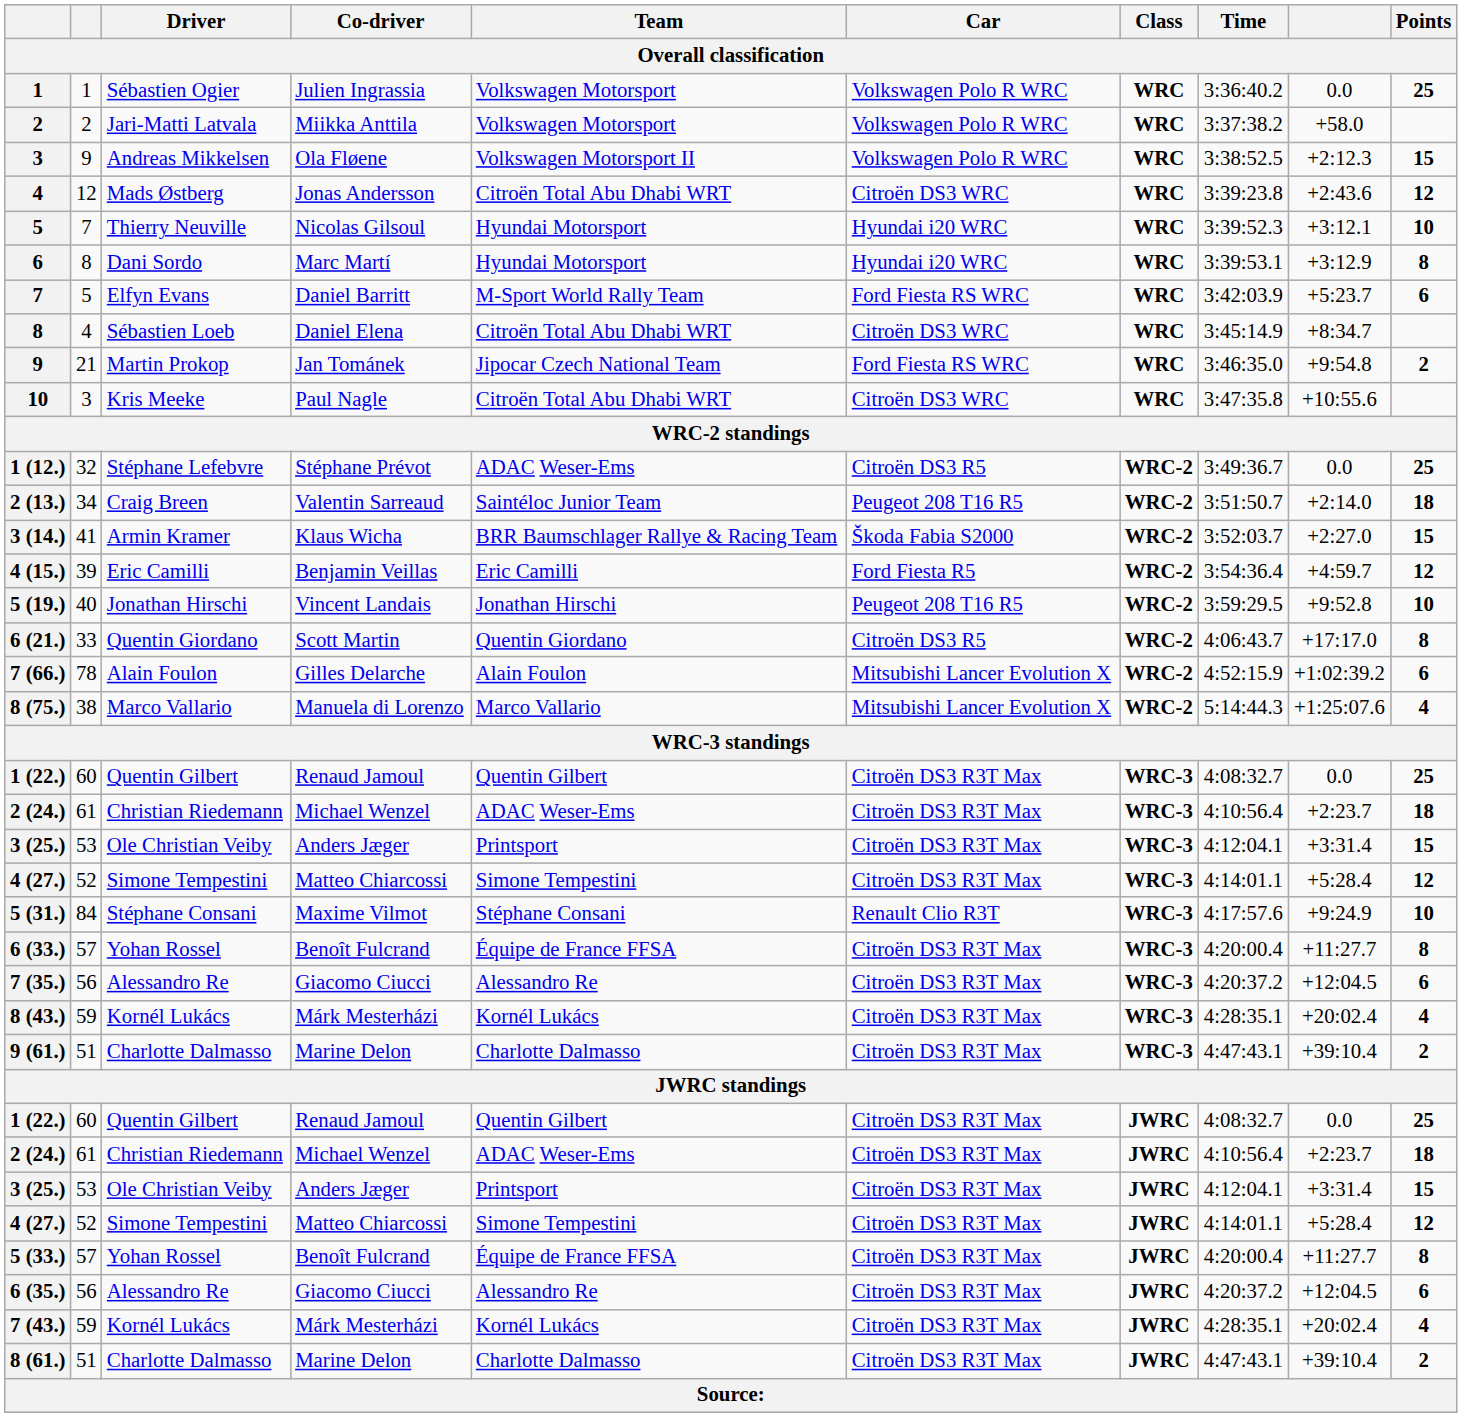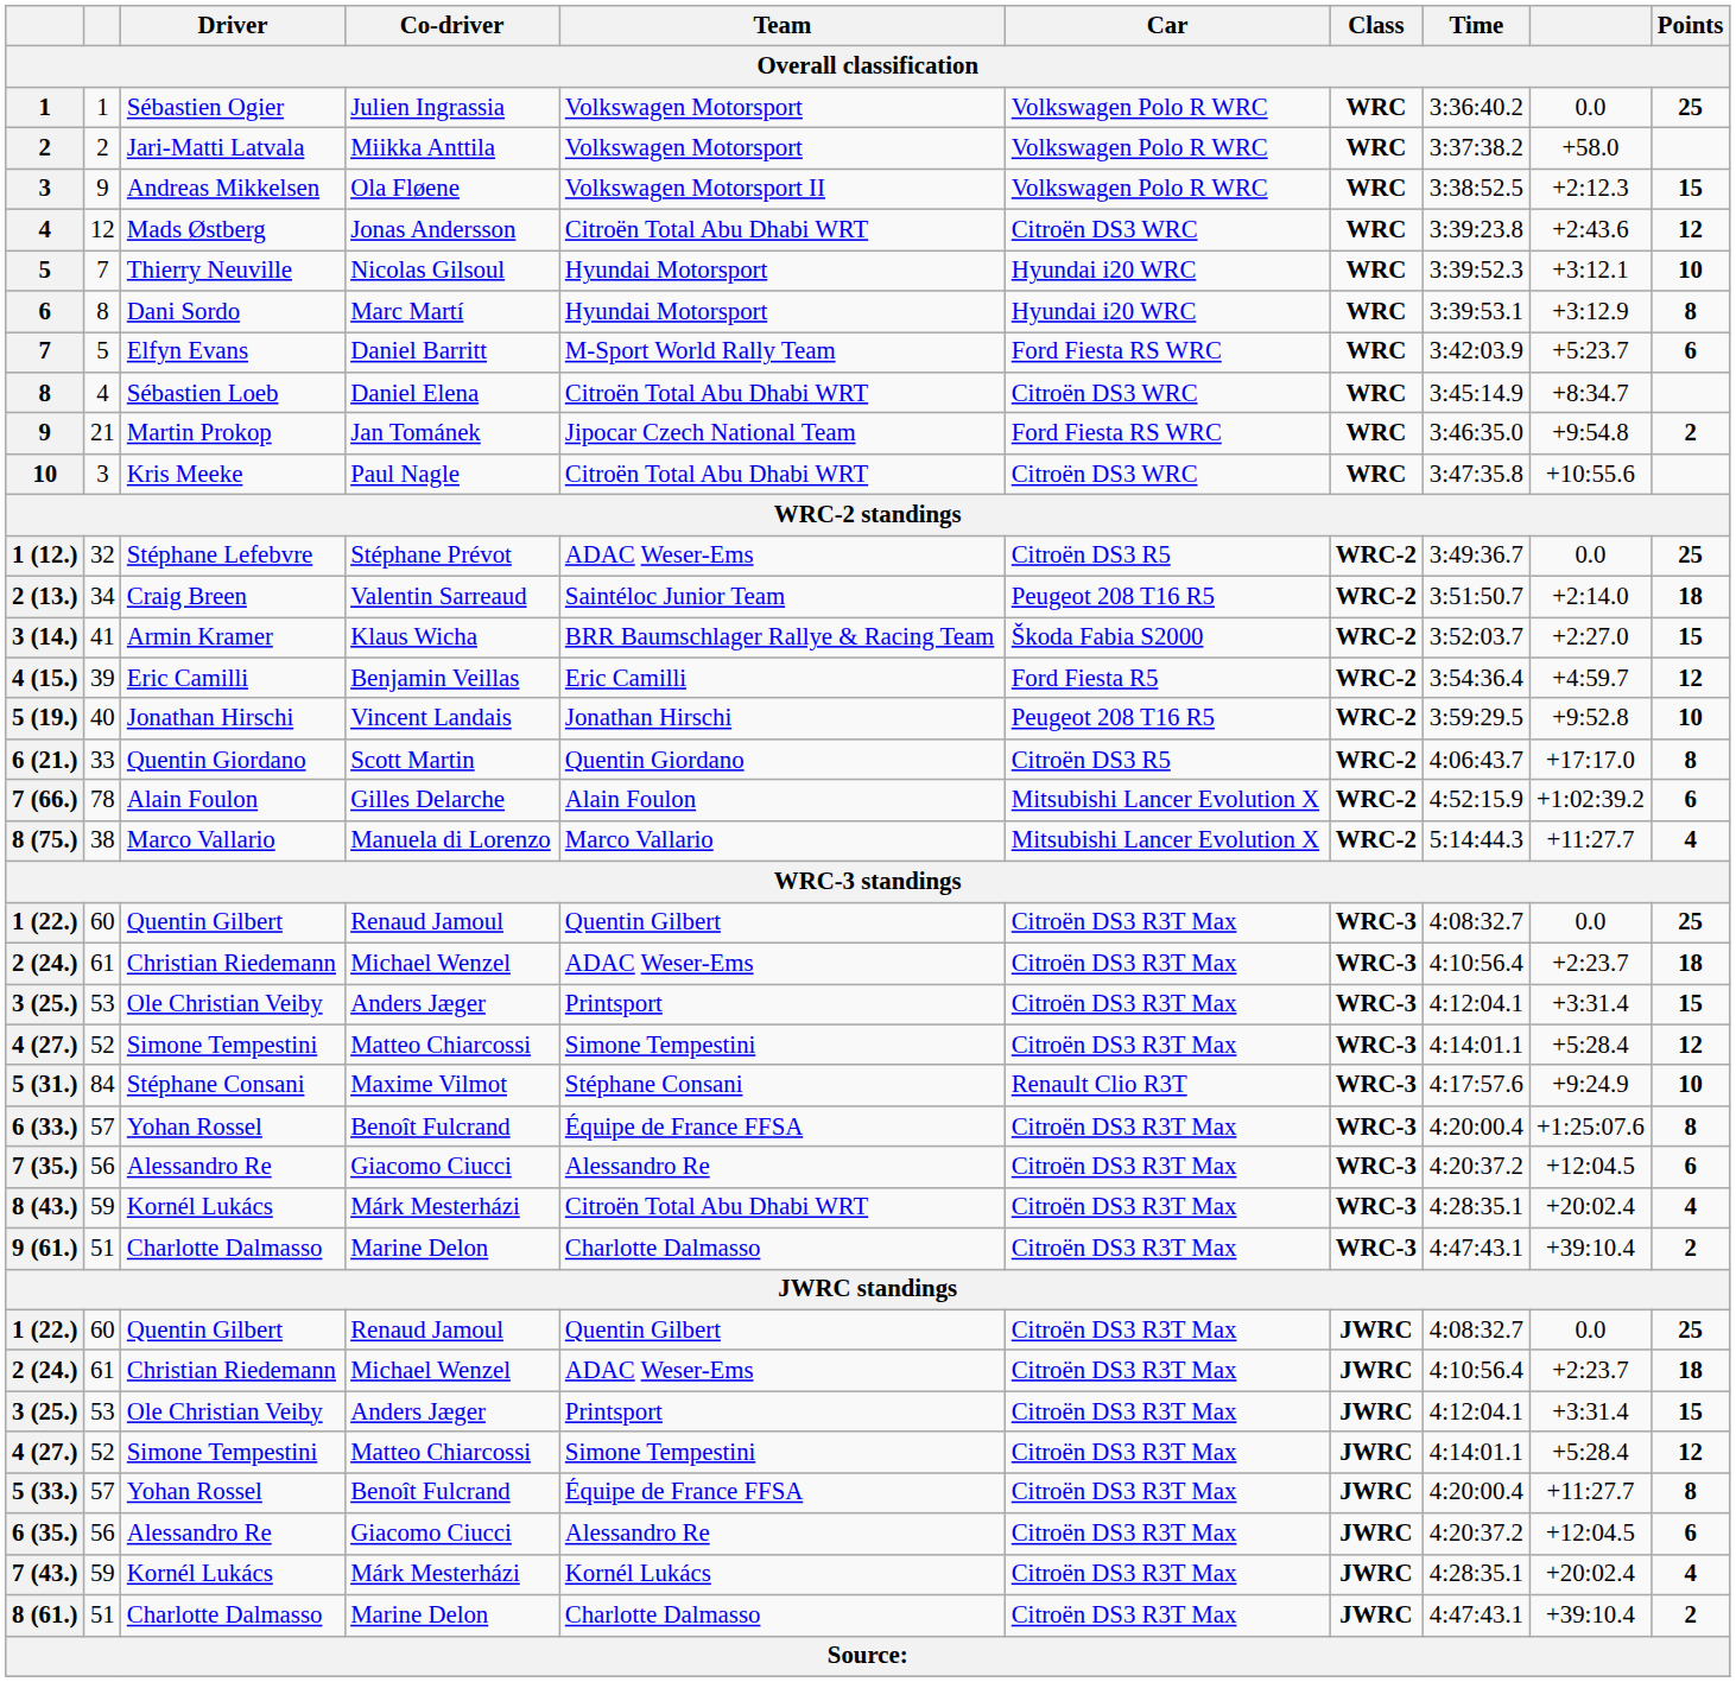 <table class="wikitable" width=85% style="text-align: left; font-size: 85%; max-width: 950px;">
 <tr>
 <th></th>
 <th></th>
 <th>Driver</th>
 <th>Co-driver</th>
 <th>Team</th>
 <th>Car</th>
 <th>Class</th>
 <th>Time</th>
 <th></th>
 <th>Points</th>
 </tr>
 <tr>
 <th colspan=10>Overall classification</th>
 </tr>
 <tr>
 <th>1</th>
 <td align="center">1</td>
 <td> <a href='#'>Sébastien Ogier</a></td>
 <td> <a href='#'>Julien Ingrassia</a></td>
 <td> <a href='#'>Volkswagen Motorsport</a></td>
 <td><a href='#'>Volkswagen Polo R WRC</a></td>
 <td align="center"><strong><span>WRC</span></strong></td>
 <td align="center">3:36:40.2</td>
 <td align="center">0.0</td>
 <td align="center"><strong>25</strong></td>
 </tr>
 <tr>
 <th>2</th>
 <td align="center">2</td>
 <td> <a href='#'>Jari-Matti Latvala</a></td>
 <td> <a href='#'>Miikka Anttila</a></td>
 <td> <a href='#'>Volkswagen Motorsport</a></td>
 <td><a href='#'>Volkswagen Polo R WRC</a></td>
 <td align="center"><strong><span>WRC</span></strong></td>
 <td align="center">3:37:38.2</td>
 <td align="center">+58.0</td>
 <td align="center"><strong></strong></td>
 </tr>
 <tr>
 <th>3</th>
 <td align="center">9</td>
 <td> <a href='#'>Andreas Mikkelsen</a></td>
 <td> <a href='#'>Ola Fløene</a></td>
 <td> <a href='#'>Volkswagen Motorsport II</a></td>
 <td><a href='#'>Volkswagen Polo R WRC</a></td>
 <td align="center"><strong><span>WRC</span></strong></td>
 <td align="center">3:38:52.5</td>
 <td align="center">+2:12.3</td>
 <td align="center"><strong>15</strong></td>
 </tr>
 <tr>
 <th>4</th>
 <td align="center">12</td>
 <td> <a href='#'>Mads Østberg</a></td>
 <td> <a href='#'>Jonas Andersson</a></td>
 <td> <a href='#'>Citroën Total Abu Dhabi WRT</a></td>
 <td><a href='#'>Citroën DS3 WRC</a></td>
 <td align="center"><strong><span>WRC</span></strong></td>
 <td align="center">3:39:23.8</td>
 <td align="center">+2:43.6</td>
 <td align="center"><strong>12</strong></td>
 </tr>
 <tr>
 <th>5</th>
 <td align="center">7</td>
 <td> <a href='#'>Thierry Neuville</a></td>
 <td> <a href='#'>Nicolas Gilsoul</a></td>
 <td> <a href='#'>Hyundai Motorsport</a></td>
 <td><a href='#'>Hyundai i20 WRC</a></td>
 <td align="center"><strong><span>WRC</span></strong></td>
 <td align="center">3:39:52.3</td>
 <td align="center">+3:12.1</td>
 <td align="center"><strong>10</strong></td>
 </tr>
 <tr>
 <th>6</th>
 <td align="center">8</td>
 <td> <a href='#'>Dani Sordo</a></td>
 <td> <a href='#'>Marc Martí</a></td>
 <td> <a href='#'>Hyundai Motorsport</a></td>
 <td><a href='#'>Hyundai i20 WRC</a></td>
 <td align="center"><strong><span>WRC</span></strong></td>
 <td align="center">3:39:53.1</td>
 <td align="center">+3:12.9</td>
 <td align="center"><strong>8</strong></td>
 </tr>
 <tr>
 <th>7</th>
 <td align="center">5</td>
 <td> <a href='#'>Elfyn Evans</a></td>
 <td> <a href='#'>Daniel Barritt</a></td>
 <td> <a href='#'>M-Sport World Rally Team</a></td>
 <td><a href='#'>Ford Fiesta RS WRC</a></td>
 <td align="center"><strong><span>WRC</span></strong></td>
 <td align="center">3:42:03.9</td>
 <td align="center">+5:23.7</td>
 <td align="center"><strong>6</strong></td>
 </tr>
 <tr>
 <th>8</th>
 <td align="center">4</td>
 <td> <a href='#'>Sébastien Loeb</a></td>
 <td> <a href='#'>Daniel Elena</a></td>
 <td> <a href='#'>Citroën Total Abu Dhabi WRT</a></td>
 <td><a href='#'>Citroën DS3 WRC</a></td>
 <td align="center"><strong><span>WRC</span></strong></td>
 <td align="center">3:45:14.9</td>
 <td align="center">+8:34.7</td>
 <td align="center"><strong></strong></td>
 </tr>
 <tr>
 <th>9</th>
 <td align="center">21</td>
 <td> <a href='#'>Martin Prokop</a></td>
 <td> <a href='#'>Jan Tománek</a></td>
 <td> <a href='#'>Jipocar Czech National Team</a></td>
 <td><a href='#'>Ford Fiesta RS WRC</a></td>
 <td align="center"><strong><span>WRC</span></strong></td>
 <td align="center">3:46:35.0</td>
 <td align="center">+9:54.8</td>
 <td align="center"><strong>2</strong></td>
 </tr>
 <tr>
 <th>10</th>
 <td align="center">3</td>
 <td> <a href='#'>Kris Meeke</a></td>
 <td> <a href='#'>Paul Nagle</a></td>
 <td> <a href='#'>Citroën Total Abu Dhabi WRT</a></td>
 <td><a href='#'>Citroën DS3 WRC</a></td>
 <td align="center"><strong><span>WRC</span></strong></td>
 <td align="center">3:47:35.8</td>
 <td align="center">+10:55.6</td>
 <td align="center"><strong></strong></td>
 </tr>
 <tr>
 <th colspan=10>WRC-2 standings</th>
 </tr>
 <tr>
 <th>1 (12.)</th>
 <td align="center">32</td>
 <td> <a href='#'>Stéphane Lefebvre</a></td>
 <td> <a href='#'>Stéphane Prévot</a></td>
 <td> <a href='#'>ADAC</a> <a href='#'>Weser-Ems</a></td>
 <td><a href='#'>Citroën DS3 R5</a></td>
 <td align="center"><strong><span>WRC-2</span></strong></td>
 <td align="center">3:49:36.7</td>
 <td align="center">0.0</td>
 <td align="center"><strong>25</strong></td>
 </tr>
 <tr>
 <th>2 (13.)</th>
 <td align="center">34</td>
 <td> <a href='#'>Craig Breen</a></td>
 <td> <a href='#'>Valentin Sarreaud</a></td>
 <td> <a href='#'>Saintéloc Junior Team</a></td>
 <td><a href='#'>Peugeot 208 T16 R5</a></td>
 <td align="center"><strong><span>WRC-2</span></strong></td>
 <td align="center">3:51:50.7</td>
 <td align="center">+2:14.0</td>
 <td align="center"><strong>18</strong></td>
 </tr>
 <tr>
 <th>3 (14.)</th>
 <td align="center">41</td>
 <td> <a href='#'>Armin Kramer</a></td>
 <td> <a href='#'>Klaus Wicha</a></td>
 <td> <a href='#'>BRR Baumschlager Rallye & Racing Team</a></td>
 <td><a href='#'>Škoda Fabia S2000</a></td>
 <td align="center"><strong><span>WRC-2</span></strong></td>
 <td align="center">3:52:03.7</td>
 <td align="center">+2:27.0</td>
 <td align="center"><strong>15</strong></td>
 </tr>
 <tr>
 <th>4 (15.)</th>
 <td align="center">39</td>
 <td> <a href='#'>Eric Camilli</a></td>
 <td> <a href='#'>Benjamin Veillas</a></td>
 <td> <a href='#'>Eric Camilli</a></td>
 <td><a href='#'>Ford Fiesta R5</a></td>
 <td align="center"><strong><span>WRC-2</span></strong></td>
 <td align="center">3:54:36.4</td>
 <td align="center">+4:59.7</td>
 <td align="center"><strong>12</strong></td>
 </tr>
 <tr>
 <th>5 (19.)</th>
 <td align="center">40</td>
 <td> <a href='#'>Jonathan Hirschi</a></td>
 <td> <a href='#'>Vincent Landais</a></td>
 <td> <a href='#'>Jonathan Hirschi</a></td>
 <td><a href='#'>Peugeot 208 T16 R5</a></td>
 <td align="center"><strong><span>WRC-2</span></strong></td>
 <td align="center">3:59:29.5</td>
 <td align="center">+9:52.8</td>
 <td align="center"><strong>10</strong></td>
 </tr>
 <tr>
 <th>6 (21.)</th>
 <td align="center">33</td>
 <td> <a href='#'>Quentin Giordano</a></td>
 <td> <a href='#'>Scott Martin</a></td>
 <td> <a href='#'>Quentin Giordano</a></td>
 <td><a href='#'>Citroën DS3 R5</a></td>
 <td align="center"><strong><span>WRC-2</span></strong></td>
 <td align="center">4:06:43.7</td>
 <td align="center">+17:17.0</td>
 <td align="center"><strong>8</strong></td>
 </tr>
 <tr>
 <th>7 (66.)</th>
 <td align="center">78</td>
 <td> <a href='#'>Alain Foulon</a></td>
 <td> <a href='#'>Gilles Delarche</a></td>
 <td> <a href='#'>Alain Foulon</a></td>
 <td><a href='#'>Mitsubishi Lancer Evolution X</a></td>
 <td align="center"><strong><span>WRC-2</span></strong></td>
 <td align="center">4:52:15.9</td>
 <td align="center">+1:02:39.2</td>
 <td align="center"><strong>6</strong></td>
 </tr>
 <tr>
 <th>8 (75.)</th>
 <td align="center">38</td>
 <td> <a href='#'>Marco Vallario</a></td>
 <td> <a href='#'>Manuela di Lorenzo</a></td>
 <td> <a href='#'>Marco Vallario</a></td>
 <td><a href='#'>Mitsubishi Lancer Evolution X</a></td>
 <td align="center"><strong><span>WRC-2</span></strong></td>
 <td align="center">5:14:44.3</td>
-<td align="center">+1:25:07.6</td>
+<td align="center">+11:27.7</td>
 <td align="center"><strong>4</strong></td>
 </tr>
 <tr>
 <th colspan=10>WRC-3 standings</th>
 </tr>
 <tr>
 <th>1 (22.)</th>
 <td align="center">60</td>
 <td> <a href='#'>Quentin Gilbert</a></td>
 <td> <a href='#'>Renaud Jamoul</a></td>
 <td> <a href='#'>Quentin Gilbert</a></td>
 <td><a href='#'>Citroën DS3 R3T Max</a></td>
 <td align="center"><strong><span>WRC-3</span></strong></td>
 <td align="center">4:08:32.7</td>
 <td align="center">0.0</td>
 <td align="center"><strong>25</strong></td>
 </tr>
 <tr>
 <th>2 (24.)</th>
 <td align="center">61</td>
 <td> <a href='#'>Christian Riedemann</a></td>
 <td> <a href='#'>Michael Wenzel</a></td>
 <td> <a href='#'>ADAC</a> <a href='#'>Weser-Ems</a></td>
 <td><a href='#'>Citroën DS3 R3T Max</a></td>
 <td align="center"><strong><span>WRC-3</span></strong></td>
 <td align="center">4:10:56.4</td>
 <td align="center">+2:23.7</td>
 <td align="center"><strong>18</strong></td>
 </tr>
 <tr>
 <th>3 (25.)</th>
 <td align="center">53</td>
 <td> <a href='#'>Ole Christian Veiby</a></td>
 <td> <a href='#'>Anders Jæger</a></td>
 <td> <a href='#'>Printsport</a></td>
 <td><a href='#'>Citroën DS3 R3T Max</a></td>
 <td align="center"><strong><span>WRC-3</span></strong></td>
 <td align="center">4:12:04.1</td>
 <td align="center">+3:31.4</td>
 <td align="center"><strong>15</strong></td>
 </tr>
 <tr>
 <th>4 (27.)</th>
 <td align="center">52</td>
 <td> <a href='#'>Simone Tempestini</a></td>
 <td> <a href='#'>Matteo Chiarcossi</a></td>
 <td> <a href='#'>Simone Tempestini</a></td>
 <td><a href='#'>Citroën DS3 R3T Max</a></td>
 <td align="center"><strong><span>WRC-3</span></strong></td>
 <td align="center">4:14:01.1</td>
 <td align="center">+5:28.4</td>
 <td align="center"><strong>12</strong></td>
 </tr>
 <tr>
 <th>5 (31.)</th>
 <td align="center">84</td>
 <td> <a href='#'>Stéphane Consani</a></td>
 <td> <a href='#'>Maxime Vilmot</a></td>
 <td> <a href='#'>Stéphane Consani</a></td>
 <td><a href='#'>Renault Clio R3T</a></td>
 <td align="center"><strong><span>WRC-3</span></strong></td>
 <td align="center">4:17:57.6</td>
 <td align="center">+9:24.9</td>
 <td align="center"><strong>10</strong></td>
 </tr>
 <tr>
 <th>6 (33.)</th>
 <td align="center">57</td>
 <td> <a href='#'>Yohan Rossel</a></td>
 <td> <a href='#'>Benoît Fulcrand</a></td>
 <td> <a href='#'>Équipe de France FFSA</a></td>
 <td><a href='#'>Citroën DS3 R3T Max</a></td>
 <td align="center"><strong><span>WRC-3</span></strong></td>
 <td align="center">4:20:00.4</td>
-<td align="center">+11:27.7</td>
+<td align="center">+1:25:07.6</td>
 <td align="center"><strong>8</strong></td>
 </tr>
 <tr>
 <th>7 (35.)</th>
 <td align="center">56</td>
 <td> <a href='#'>Alessandro Re</a></td>
 <td> <a href='#'>Giacomo Ciucci</a></td>
 <td> <a href='#'>Alessandro Re</a></td>
 <td><a href='#'>Citroën DS3 R3T Max</a></td>
 <td align="center"><strong><span>WRC-3</span></strong></td>
 <td align="center">4:20:37.2</td>
 <td align="center">+12:04.5</td>
 <td align="center"><strong>6</strong></td>
 </tr>
 <tr>
 <th>8 (43.)</th>
 <td align="center">59</td>
 <td> <a href='#'>Kornél Lukács</a></td>
 <td> <a href='#'>Márk Mesterházi</a></td>
-<td> <a href='#'>Kornél Lukács</a></td>
+<td> <a href='#'>Citroën Total Abu Dhabi WRT</a></td>
 <td><a href='#'>Citroën DS3 R3T Max</a></td>
 <td align="center"><strong><span>WRC-3</span></strong></td>
 <td align="center">4:28:35.1</td>
 <td align="center">+20:02.4</td>
 <td align="center"><strong>4</strong></td>
 </tr>
 <tr>
 <th>9 (61.)</th>
 <td align="center">51</td>
 <td> <a href='#'>Charlotte Dalmasso</a></td>
 <td> <a href='#'>Marine Delon</a></td>
 <td> <a href='#'>Charlotte Dalmasso</a></td>
 <td><a href='#'>Citroën DS3 R3T Max</a></td>
 <td align="center"><strong><span>WRC-3</span></strong></td>
 <td align="center">4:47:43.1</td>
 <td align="center">+39:10.4</td>
 <td align="center"><strong>2</strong></td>
 </tr>
 <tr>
 <th colspan=10>JWRC standings</th>
 </tr>
 <tr>
 <th>1 (22.)</th>
 <td align="center">60</td>
 <td> <a href='#'>Quentin Gilbert</a></td>
 <td> <a href='#'>Renaud Jamoul</a></td>
 <td> <a href='#'>Quentin Gilbert</a></td>
 <td><a href='#'>Citroën DS3 R3T Max</a></td>
 <td align="center"><strong><span>JWRC</span></strong></td>
 <td align="center">4:08:32.7</td>
 <td align="center">0.0</td>
 <td align="center"><strong>25</strong></td>
 </tr>
 <tr>
 <th>2 (24.)</th>
 <td align="center">61</td>
 <td> <a href='#'>Christian Riedemann</a></td>
 <td> <a href='#'>Michael Wenzel</a></td>
 <td> <a href='#'>ADAC</a> <a href='#'>Weser-Ems</a></td>
 <td><a href='#'>Citroën DS3 R3T Max</a></td>
 <td align="center"><strong><span>JWRC</span></strong></td>
 <td align="center">4:10:56.4</td>
 <td align="center">+2:23.7</td>
 <td align="center"><strong>18</strong></td>
 </tr>
 <tr>
 <th>3 (25.)</th>
 <td align="center">53</td>
 <td> <a href='#'>Ole Christian Veiby</a></td>
 <td> <a href='#'>Anders Jæger</a></td>
 <td> <a href='#'>Printsport</a></td>
 <td><a href='#'>Citroën DS3 R3T Max</a></td>
 <td align="center"><strong><span>JWRC</span></strong></td>
 <td align="center">4:12:04.1</td>
 <td align="center">+3:31.4</td>
 <td align="center"><strong>15</strong></td>
 </tr>
 <tr>
 <th>4 (27.)</th>
 <td align="center">52</td>
 <td> <a href='#'>Simone Tempestini</a></td>
 <td> <a href='#'>Matteo Chiarcossi</a></td>
 <td> <a href='#'>Simone Tempestini</a></td>
 <td><a href='#'>Citroën DS3 R3T Max</a></td>
 <td align="center"><strong><span>JWRC</span></strong></td>
 <td align="center">4:14:01.1</td>
 <td align="center">+5:28.4</td>
 <td align="center"><strong>12</strong></td>
 </tr>
 <tr>
 <th>5 (33.)</th>
 <td align="center">57</td>
 <td> <a href='#'>Yohan Rossel</a></td>
 <td> <a href='#'>Benoît Fulcrand</a></td>
 <td> <a href='#'>Équipe de France FFSA</a></td>
 <td><a href='#'>Citroën DS3 R3T Max</a></td>
 <td align="center"><strong><span>JWRC</span></strong></td>
 <td align="center">4:20:00.4</td>
 <td align="center">+11:27.7</td>
 <td align="center"><strong>8</strong></td>
 </tr>
 <tr>
 <th>6 (35.)</th>
 <td align="center">56</td>
 <td> <a href='#'>Alessandro Re</a></td>
 <td> <a href='#'>Giacomo Ciucci</a></td>
 <td> <a href='#'>Alessandro Re</a></td>
 <td><a href='#'>Citroën DS3 R3T Max</a></td>
 <td align="center"><strong><span>JWRC</span></strong></td>
 <td align="center">4:20:37.2</td>
 <td align="center">+12:04.5</td>
 <td align="center"><strong>6</strong></td>
 </tr>
 <tr>
 <th>7 (43.)</th>
 <td align="center">59</td>
 <td> <a href='#'>Kornél Lukács</a></td>
 <td> <a href='#'>Márk Mesterházi</a></td>
 <td> <a href='#'>Kornél Lukács</a></td>
 <td><a href='#'>Citroën DS3 R3T Max</a></td>
 <td align="center"><strong><span>JWRC</span></strong></td>
 <td align="center">4:28:35.1</td>
 <td align="center">+20:02.4</td>
 <td align="center"><strong>4</strong></td>
 </tr>
 <tr>
 <th>8 (61.)</th>
 <td align="center">51</td>
 <td> <a href='#'>Charlotte Dalmasso</a></td>
 <td> <a href='#'>Marine Delon</a></td>
 <td> <a href='#'>Charlotte Dalmasso</a></td>
 <td><a href='#'>Citroën DS3 R3T Max</a></td>
 <td align="center"><strong><span>JWRC</span></strong></td>
 <td align="center">4:47:43.1</td>
 <td align="center">+39:10.4</td>
 <td align="center"><strong>2</strong></td>
 </tr>
 <tr>
 <th colspan=10>Source: </th>
 </tr>
 <tr>
 </tr>
 </table>
